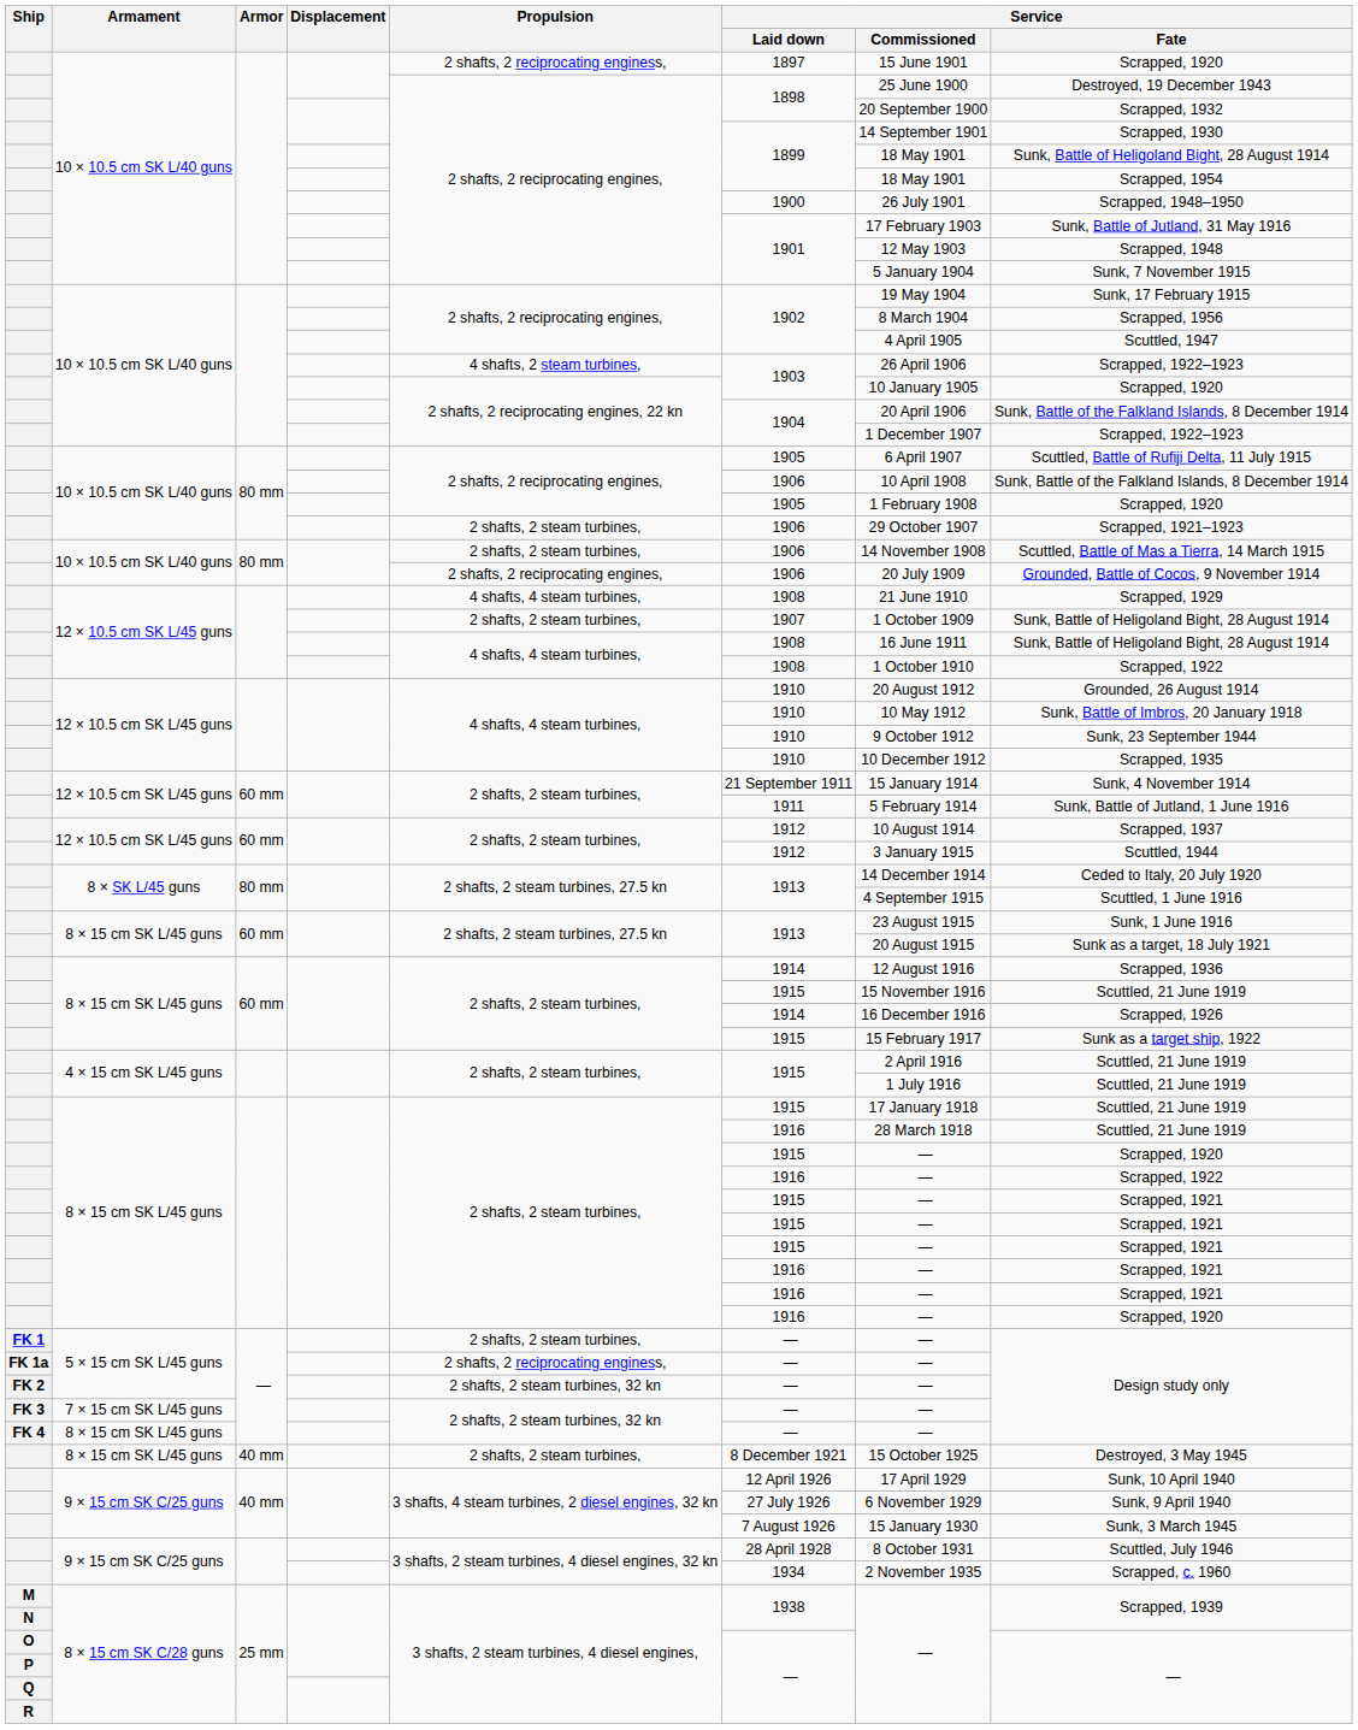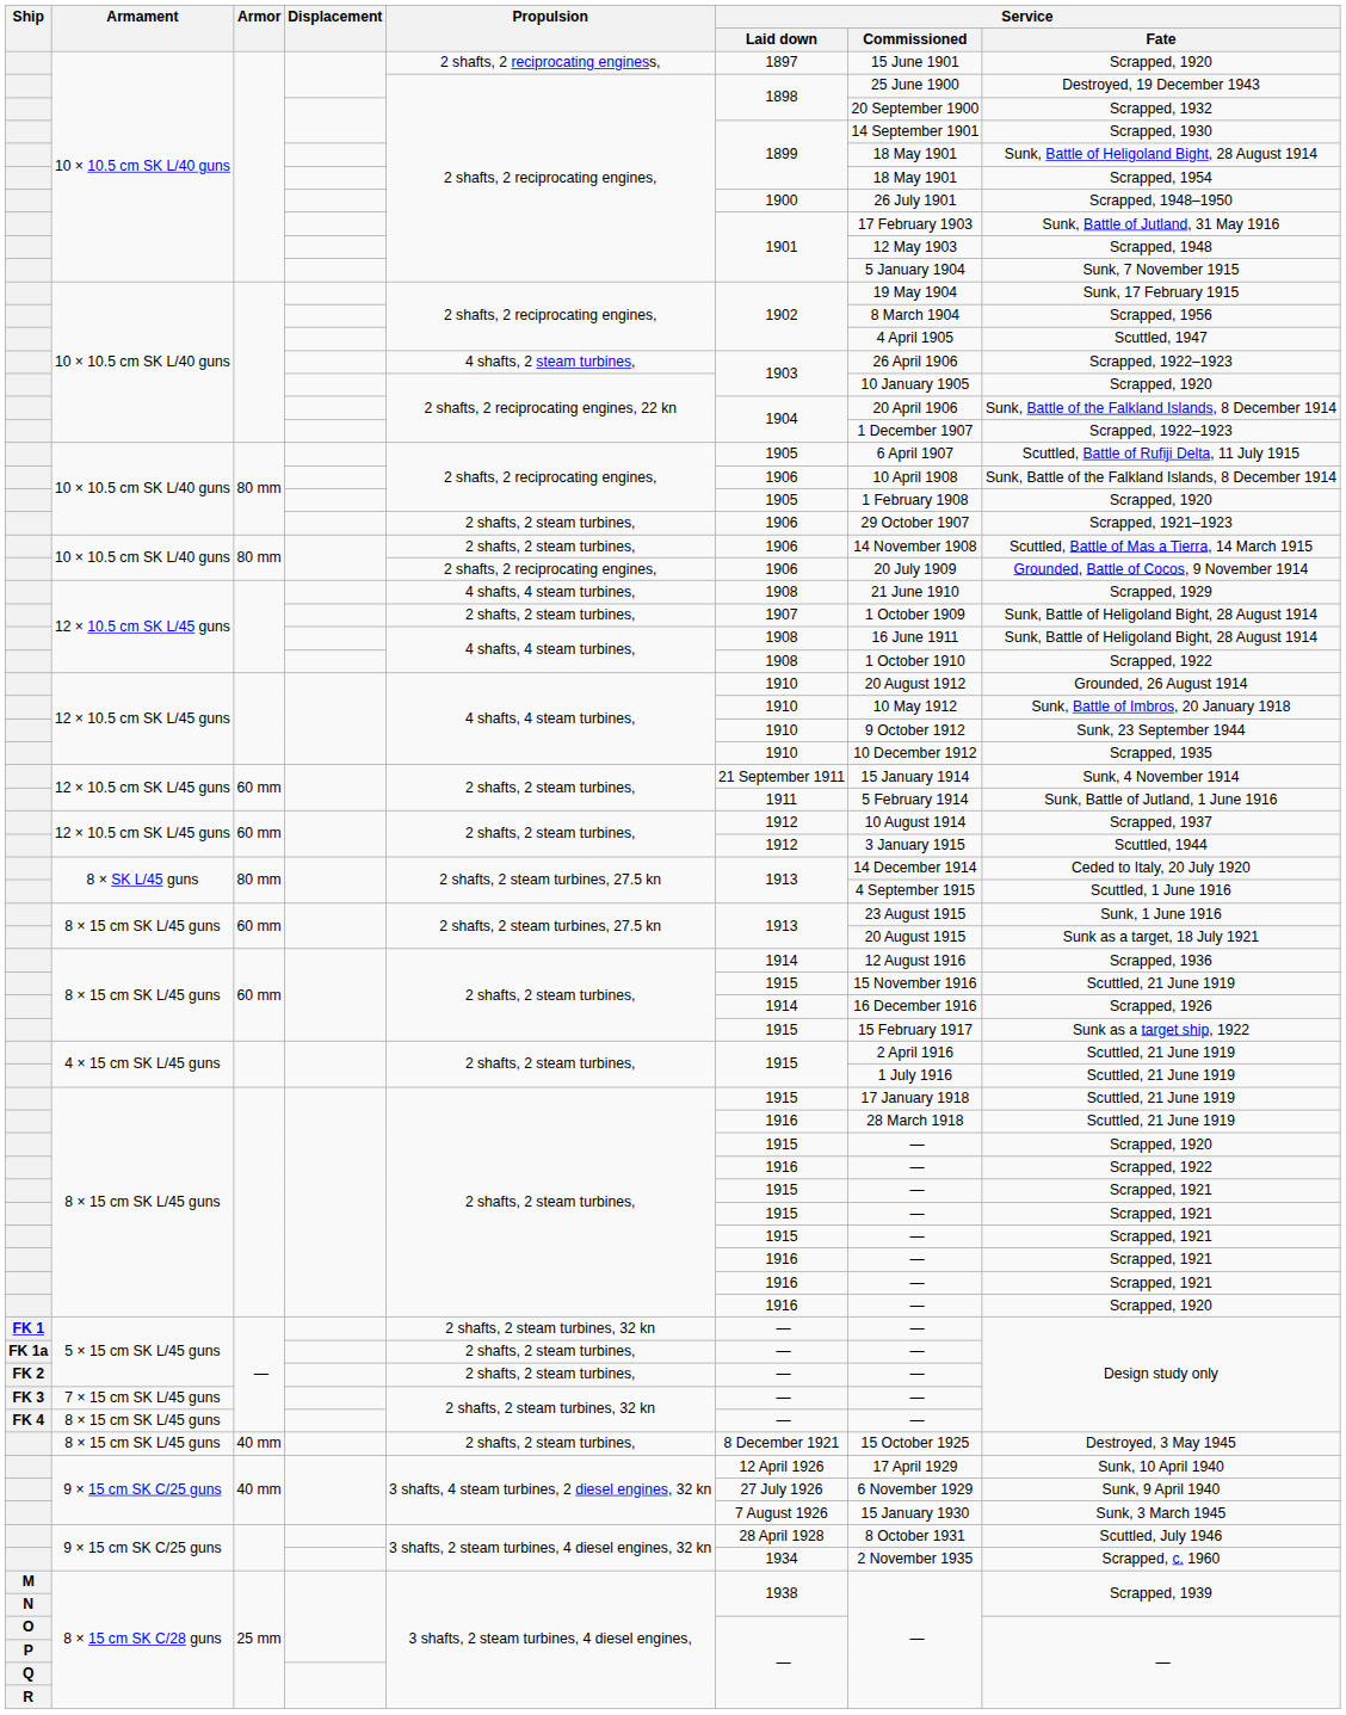 <table class="wikitable plainrowheaders" style="text-align: center;">
 <tr valign="top">
 <th scope="col" rowspan="2">Ship</th>
 <th scope="col" rowspan="2">Armament</th>
 <th scope="col" rowspan="2">Armor</th>
 <th scope="col" rowspan="2">Displacement</th>
 <th scope="col" rowspan="2">Propulsion</th>
 <th scope="col" colspan="3">Service</th>
 </tr>
 <tr valign="top">
 <th scope="col">Laid down</th>
 <th scope="col">Commissioned</th>
 <th scope="col">Fate</th>
 </tr>
 <tr valign="center">
 <th scope="row"></th>
 <td rowspan="10">10 × <a href='#'>10.5 cm SK L/40 guns</a></td>
 <td rowspan="10"></td>
 <td rowspan="2"></td>
 <td>2 shafts, 2 <a href='#'>reciprocating engines</a>s, </td>
 <td>1897</td>
 <td>15 June 1901</td>
 <td>Scrapped, 1920</td>
 </tr>
 <tr valign="center">
 <th scope="row"></th>
 <td rowspan="9">2 shafts, 2 reciprocating engines, </td>
 <td rowspan="2">1898</td>
 <td>25 June 1900</td>
 <td>Destroyed, 19 December 1943</td>
 </tr>
 <tr valign="center">
 <th scope="row"></th>
 <td rowspan="2"></td>
 <td>20 September 1900</td>
 <td>Scrapped, 1932</td>
 </tr>
 <tr valign="center">
 <th scope="row"></th>
 <td rowspan="3">1899</td>
 <td>14 September 1901</td>
 <td>Scrapped, 1930</td>
 </tr>
 <tr valign="center">
 <th scope="row"></th>
 <td></td>
 <td>18 May 1901</td>
 <td>Sunk, <a href='#'>Battle of Heligoland Bight</a>, 28 August 1914</td>
 </tr>
 <tr valign="center">
 <th scope="row"></th>
 <td></td>
 <td>18 May 1901</td>
 <td>Scrapped, 1954</td>
 </tr>
 <tr valign="center">
 <th scope="row"></th>
 <td></td>
 <td>1900</td>
 <td>26 July 1901</td>
 <td>Scrapped, 1948–1950</td>
 </tr>
 <tr valign="center">
 <th scope="row"></th>
 <td></td>
 <td rowspan="3">1901</td>
 <td>17 February 1903</td>
 <td>Sunk, <a href='#'>Battle of Jutland</a>, 31 May 1916</td>
 </tr>
 <tr valign="center">
 <th scope="row"></th>
 <td></td>
 <td>12 May 1903</td>
 <td>Scrapped, 1948</td>
 </tr>
 <tr valign="center">
 <th scope="row"></th>
 <td></td>
 <td>5 January 1904</td>
 <td>Sunk, 7 November 1915</td>
 </tr>
 <tr valign="center">
 <th scope="row"></th>
 <td rowspan="7">10 × 10.5 cm SK L/40 guns</td>
 <td rowspan="7"></td>
 <td></td>
 <td rowspan="3">2 shafts, 2 reciprocating engines, </td>
 <td rowspan="3">1902</td>
 <td>19 May 1904</td>
 <td>Sunk, 17 February 1915</td>
 </tr>
 <tr valign="center">
 <th scope="row"></th>
 <td></td>
 <td>8 March 1904</td>
 <td>Scrapped, 1956</td>
 </tr>
 <tr valign="center">
 <th scope="row"></th>
 <td></td>
 <td>4 April 1905</td>
 <td>Scuttled, 1947</td>
 </tr>
 <tr valign="center">
 <th scope="row"></th>
 <td></td>
 <td>4 shafts, 2 <a href='#'>steam turbines</a>, </td>
 <td rowspan="2">1903</td>
 <td>26 April 1906</td>
 <td>Scrapped, 1922–1923</td>
 </tr>
 <tr valign="center">
 <th scope="row"></th>
 <td></td>
 <td rowspan="3">2 shafts, 2 reciprocating engines, 22 kn</td>
 <td>10 January 1905</td>
 <td>Scrapped, 1920</td>
 </tr>
 <tr valign="center">
 <th scope="row"></th>
 <td></td>
 <td rowspan="2">1904</td>
 <td>20 April 1906</td>
 <td>Sunk, <a href='#'>Battle of the Falkland Islands</a>, 8 December 1914</td>
 </tr>
 <tr valign="center">
 <th scope="row"></th>
 <td></td>
 <td>1 December 1907</td>
 <td>Scrapped, 1922–1923</td>
 </tr>
 <tr valign="center">
 <th scope="row"></th>
 <td rowspan="4">10 × 10.5 cm SK L/40 guns</td>
 <td rowspan="4">80 mm</td>
 <td></td>
 <td rowspan="3">2 shafts, 2 reciprocating engines, </td>
 <td>1905</td>
 <td>6 April 1907</td>
 <td>Scuttled, <a href='#'>Battle of Rufiji Delta</a>, 11 July 1915</td>
 </tr>
 <tr valign="center">
 <th scope="row"></th>
 <td></td>
 <td>1906</td>
 <td>10 April 1908</td>
 <td>Sunk, Battle of the Falkland Islands, 8 December 1914</td>
 </tr>
 <tr valign="center">
 <th scope="row"></th>
 <td></td>
 <td>1905</td>
 <td>1 February 1908</td>
 <td>Scrapped, 1920</td>
 </tr>
 <tr valign="center">
 <th scope="row"></th>
 <td></td>
 <td>2 shafts, 2 steam turbines, </td>
 <td>1906</td>
 <td>29 October 1907</td>
 <td>Scrapped, 1921–1923</td>
 </tr>
 <tr valign="center">
 <th scope="row"></th>
 <td rowspan="2">10 × 10.5 cm SK L/40 guns</td>
 <td rowspan="2">80 mm</td>
 <td rowspan="2"></td>
 <td rowspan="1">2 shafts, 2 steam turbines, </td>
 <td>1906</td>
 <td>14 November 1908</td>
 <td>Scuttled, <a href='#'>Battle of Mas a Tierra</a>, 14 March 1915</td>
 </tr>
 <tr valign="center">
 <th scope="row"></th>
 <td>2 shafts, 2 reciprocating engines, </td>
 <td>1906</td>
 <td>20 July 1909</td>
 <td><a href='#'>Grounded</a>, <a href='#'>Battle of Cocos</a>, 9 November 1914</td>
 </tr>
 <tr valign="center">
 <th scope="row"></th>
 <td rowspan="4">12 × <a href='#'>10.5 cm SK L/45</a> guns</td>
 <td rowspan="4"></td>
 <td></td>
 <td rowspan="1">4 shafts, 4 steam turbines, </td>
 <td>1908</td>
 <td>21 June 1910</td>
 <td>Scrapped, 1929</td>
 </tr>
 <tr valign="center">
 <th scope="row"></th>
 <td></td>
 <td rowspan="1">2 shafts, 2 steam turbines, </td>
 <td>1907</td>
 <td>1 October 1909</td>
 <td>Sunk, Battle of Heligoland Bight, 28 August 1914</td>
 </tr>
 <tr valign="center">
 <th scope="row"></th>
 <td></td>
 <td rowspan="2">4 shafts, 4 steam turbines, </td>
 <td>1908</td>
 <td>16 June 1911</td>
 <td>Sunk, Battle of Heligoland Bight, 28 August 1914</td>
 </tr>
 <tr valign="center">
 <th scope="row"></th>
 <td></td>
 <td>1908</td>
 <td>1 October 1910</td>
 <td>Scrapped, 1922</td>
 </tr>
 <tr valign="center">
 <th scope="row"></th>
 <td rowspan="4">12 × 10.5 cm SK L/45 guns</td>
 <td rowspan="4"></td>
 <td rowspan="4"></td>
 <td rowspan="4">4 shafts, 4 steam turbines, </td>
 <td>1910</td>
 <td>20 August 1912</td>
 <td>Grounded, 26 August 1914</td>
 </tr>
 <tr valign="center">
 <th scope="row"></th>
 <td>1910</td>
 <td>10 May 1912</td>
 <td>Sunk, <a href='#'>Battle of Imbros</a>, 20 January 1918</td>
 </tr>
 <tr valign="center">
 <th scope="row"></th>
 <td>1910</td>
 <td>9 October 1912</td>
 <td>Sunk, 23 September 1944</td>
 </tr>
 <tr valign="center">
 <th scope="row"></th>
 <td>1910</td>
 <td>10 December 1912</td>
 <td>Scrapped, 1935</td>
 </tr>
 <tr valign="center">
 <th scope="row"></th>
 <td rowspan="2">12 × 10.5 cm SK L/45 guns</td>
 <td rowspan="2">60 mm</td>
 <td rowspan="2"></td>
 <td rowspan="2">2 shafts, 2 steam turbines, </td>
 <td>21 September 1911</td>
 <td>15 January 1914</td>
 <td>Sunk, 4 November 1914</td>
 </tr>
 <tr valign="center">
 <th scope="row"></th>
 <td>1911</td>
 <td>5 February 1914</td>
 <td>Sunk, Battle of Jutland, 1 June 1916</td>
 </tr>
 <tr valign="center">
 <th scope="row"></th>
 <td rowspan="2">12 × 10.5 cm SK L/45 guns</td>
 <td rowspan="2">60 mm</td>
 <td rowspan="2"></td>
 <td rowspan="2">2 shafts, 2 steam turbines, </td>
 <td>1912</td>
 <td>10 August 1914</td>
 <td>Scrapped, 1937</td>
 </tr>
 <tr valign="center">
 <th scope="row"></th>
 <td>1912</td>
 <td>3 January 1915</td>
 <td>Scuttled, 1944</td>
 </tr>
 <tr valign="center">
 <th scope="row"></th>
 <td rowspan="2">8 × <a href='#'> SK L/45</a> guns</td>
 <td rowspan="2">80 mm</td>
 <td rowspan="2"></td>
 <td rowspan="2">2 shafts, 2 steam turbines, 27.5 kn</td>
 <td rowspan="2">1913</td>
 <td>14 December 1914</td>
 <td>Ceded to Italy, 20 July 1920</td>
 </tr>
 <tr valign="center">
 <th scope="row"></th>
 <td>4 September 1915</td>
 <td>Scuttled, 1 June 1916</td>
 </tr>
 <tr valign="center">
 <th scope="row"></th>
 <td rowspan="2">8 × 15 cm SK L/45 guns</td>
 <td rowspan="2">60 mm</td>
 <td rowspan="2"></td>
 <td rowspan="2">2 shafts, 2 steam turbines, 27.5 kn</td>
 <td rowspan="2">1913</td>
 <td>23 August 1915</td>
 <td>Sunk, 1 June 1916</td>
 </tr>
 <tr valign="center">
 <th scope="row"></th>
 <td>20 August 1915</td>
 <td>Sunk as a target, 18 July 1921</td>
 </tr>
 <tr valign="center">
 <th scope="row"></th>
 <td rowspan="4">8 × 15 cm SK L/45 guns</td>
 <td rowspan="4">60 mm</td>
 <td rowspan="4"></td>
 <td rowspan="4">2 shafts, 2 steam turbines, </td>
 <td>1914</td>
 <td>12 August 1916</td>
 <td>Scrapped, 1936</td>
 </tr>
 <tr valign="center">
 <th scope="row"></th>
 <td>1915</td>
 <td>15 November 1916</td>
 <td>Scuttled, 21 June 1919</td>
 </tr>
 <tr valign="center">
 <th scope="row"></th>
 <td>1914</td>
 <td>16 December 1916</td>
 <td>Scrapped, 1926</td>
 </tr>
 <tr valign="center">
 <th scope="row"></th>
 <td>1915</td>
 <td>15 February 1917</td>
 <td>Sunk as a <a href='#'>target ship</a>, 1922</td>
 </tr>
 <tr valign="center">
 <th scope="row"></th>
 <td rowspan="2">4 × 15 cm SK L/45 guns</td>
 <td rowspan="2"></td>
 <td rowspan="2"></td>
 <td rowspan="2">2 shafts, 2 steam turbines, </td>
 <td rowspan="2">1915</td>
 <td>2 April 1916</td>
 <td>Scuttled, 21 June 1919</td>
 </tr>
 <tr valign="center">
 <th scope="row"></th>
 <td>1 July 1916</td>
 <td>Scuttled, 21 June 1919</td>
 </tr>
 <tr valign="center">
 <th scope="row"></th>
 <td rowspan="10">8 × 15 cm SK L/45 guns</td>
 <td rowspan="10"></td>
 <td rowspan="10"></td>
 <td rowspan="10">2 shafts, 2 steam turbines, </td>
 <td>1915</td>
 <td>17 January 1918</td>
 <td>Scuttled, 21 June 1919</td>
 </tr>
 <tr valign="center">
 <th scope="row"></th>
 <td>1916</td>
 <td>28 March 1918</td>
 <td>Scuttled, 21 June 1919</td>
 </tr>
 <tr valign="center">
 <th scope="row"></th>
 <td>1915</td>
 <td> —</td>
 <td>Scrapped, 1920</td>
 </tr>
 <tr valign="center">
 <th scope="row"></th>
 <td>1916</td>
 <td> —</td>
 <td>Scrapped, 1922</td>
 </tr>
 <tr valign="center">
 <th scope="row"></th>
 <td>1915</td>
 <td> —</td>
 <td>Scrapped, 1921</td>
 </tr>
 <tr valign="center">
 <th scope="row"></th>
 <td>1915</td>
 <td> —</td>
 <td>Scrapped, 1921</td>
 </tr>
 <tr valign="center">
 <th scope="row"></th>
 <td>1915</td>
 <td> —</td>
 <td>Scrapped, 1921</td>
 </tr>
 <tr valign="center">
 <th scope="row"></th>
 <td>1916</td>
 <td> —</td>
 <td>Scrapped, 1921</td>
 </tr>
 <tr valign="center">
 <th scope="row"></th>
 <td>1916</td>
 <td> —</td>
 <td>Scrapped, 1921</td>
 </tr>
 <tr valign="center">
 <th scope="row"></th>
 <td>1916</td>
 <td> —</td>
 <td>Scrapped, 1920</td>
 </tr>
 <tr valign="center">
 <th scope="row"><a href='#'>FK 1</a></th>
 <td rowspan="3">5 × 15 cm SK L/45 guns</td>
 <td rowspan="5"> —</td>
 <td></td>
-<td>2 shafts, 2 steam turbines, </td>
+<td>2 shafts, 2 steam turbines, 32 kn</td>
 <td> —</td>
 <td> —</td>
 <td rowspan="5">Design study only</td>
 </tr>
 <tr valign="center">
 <th scope="row">FK 1a</th>
 <td></td>
-<td>2 shafts, 2 <a href='#'>reciprocating engines</a>s, </td>
+<td>2 shafts, 2 steam turbines, </td>
 <td> —</td>
 <td> —</td>
 </tr>
 <tr valign="center">
 <th scope="row">FK 2</th>
 <td></td>
-<td>2 shafts, 2 steam turbines, 32 kn</td>
+<td>2 shafts, 2 steam turbines, </td>
 <td> —</td>
 <td> —</td>
 </tr>
 <tr valign="center">
 <th scope="row">FK 3</th>
 <td>7 × 15 cm SK L/45 guns</td>
 <td></td>
 <td rowspan="2">2 shafts, 2 steam turbines, 32 kn</td>
 <td> —</td>
 <td> —</td>
 </tr>
 <tr valign="center">
 <th scope="row">FK 4</th>
 <td>8 × 15 cm SK L/45 guns</td>
 <td></td>
 <td> —</td>
 <td> —</td>
 </tr>
 <tr valign="center">
 <th scope="row"></th>
 <td>8 × 15 cm SK L/45 guns</td>
 <td>40 mm</td>
 <td></td>
 <td>2 shafts, 2 steam turbines, </td>
 <td>8 December 1921</td>
 <td>15 October 1925</td>
 <td>Destroyed, 3 May 1945</td>
 </tr>
 <tr valign="center">
 <th scope="row"></th>
 <td rowspan="3">9 × <a href='#'>15 cm SK C/25 guns</a></td>
 <td rowspan="3">40 mm</td>
 <td rowspan="3"></td>
 <td rowspan="3">3 shafts, 4 steam turbines, 2 <a href='#'>diesel engines</a>, 32 kn</td>
 <td>12 April 1926</td>
 <td>17 April 1929</td>
 <td>Sunk, 10 April 1940</td>
 </tr>
 <tr valign="center">
 <th scope="row"></th>
 <td>27 July 1926</td>
 <td>6 November 1929</td>
 <td>Sunk, 9 April 1940</td>
 </tr>
 <tr valign="center">
 <th scope="row"></th>
 <td>7 August 1926</td>
 <td>15 January 1930</td>
 <td>Sunk, 3 March 1945</td>
 </tr>
 <tr valign="center">
 <th scope="row"></th>
 <td rowspan="2">9 × 15 cm SK C/25 guns</td>
 <td rowspan="2"></td>
 <td></td>
 <td rowspan="2">3 shafts, 2 steam turbines, 4 diesel engines, 32 kn</td>
 <td>28 April 1928</td>
 <td>8 October 1931</td>
 <td>Scuttled, July 1946</td>
 </tr>
 <tr valign="center">
 <th scope="row"></th>
 <td></td>
 <td>1934</td>
 <td>2 November 1935</td>
 <td>Scrapped, <a href='#'>c.</a> 1960</td>
 </tr>
 <tr valign="center">
 <th scope="row">M</th>
 <td rowspan="6">8 × <a href='#'>15 cm SK C/28</a> guns</td>
 <td rowspan="6">25 mm</td>
 <td rowspan="4"></td>
 <td rowspan="6">3 shafts, 2 steam turbines, 4 diesel engines, </td>
 <td rowspan="2">1938</td>
 <td rowspan="6"> —</td>
 <td rowspan="2">Scrapped, 1939</td>
 </tr>
 <tr valign="center">
 <th scope="row">N</th>
 </tr>
 <tr valign="center">
 <th scope="row">O</th>
 <td rowspan="4"> —</td>
 <td rowspan="4"> —</td>
 </tr>
 <tr valign="center">
 <th scope="row">P</th>
 </tr>
 <tr valign="center">
 <th scope="row">Q</th>
 <td rowspan="2"></td>
 </tr>
 <tr valign="center">
 <th scope="row">R</th>
 </tr>
 </table>
